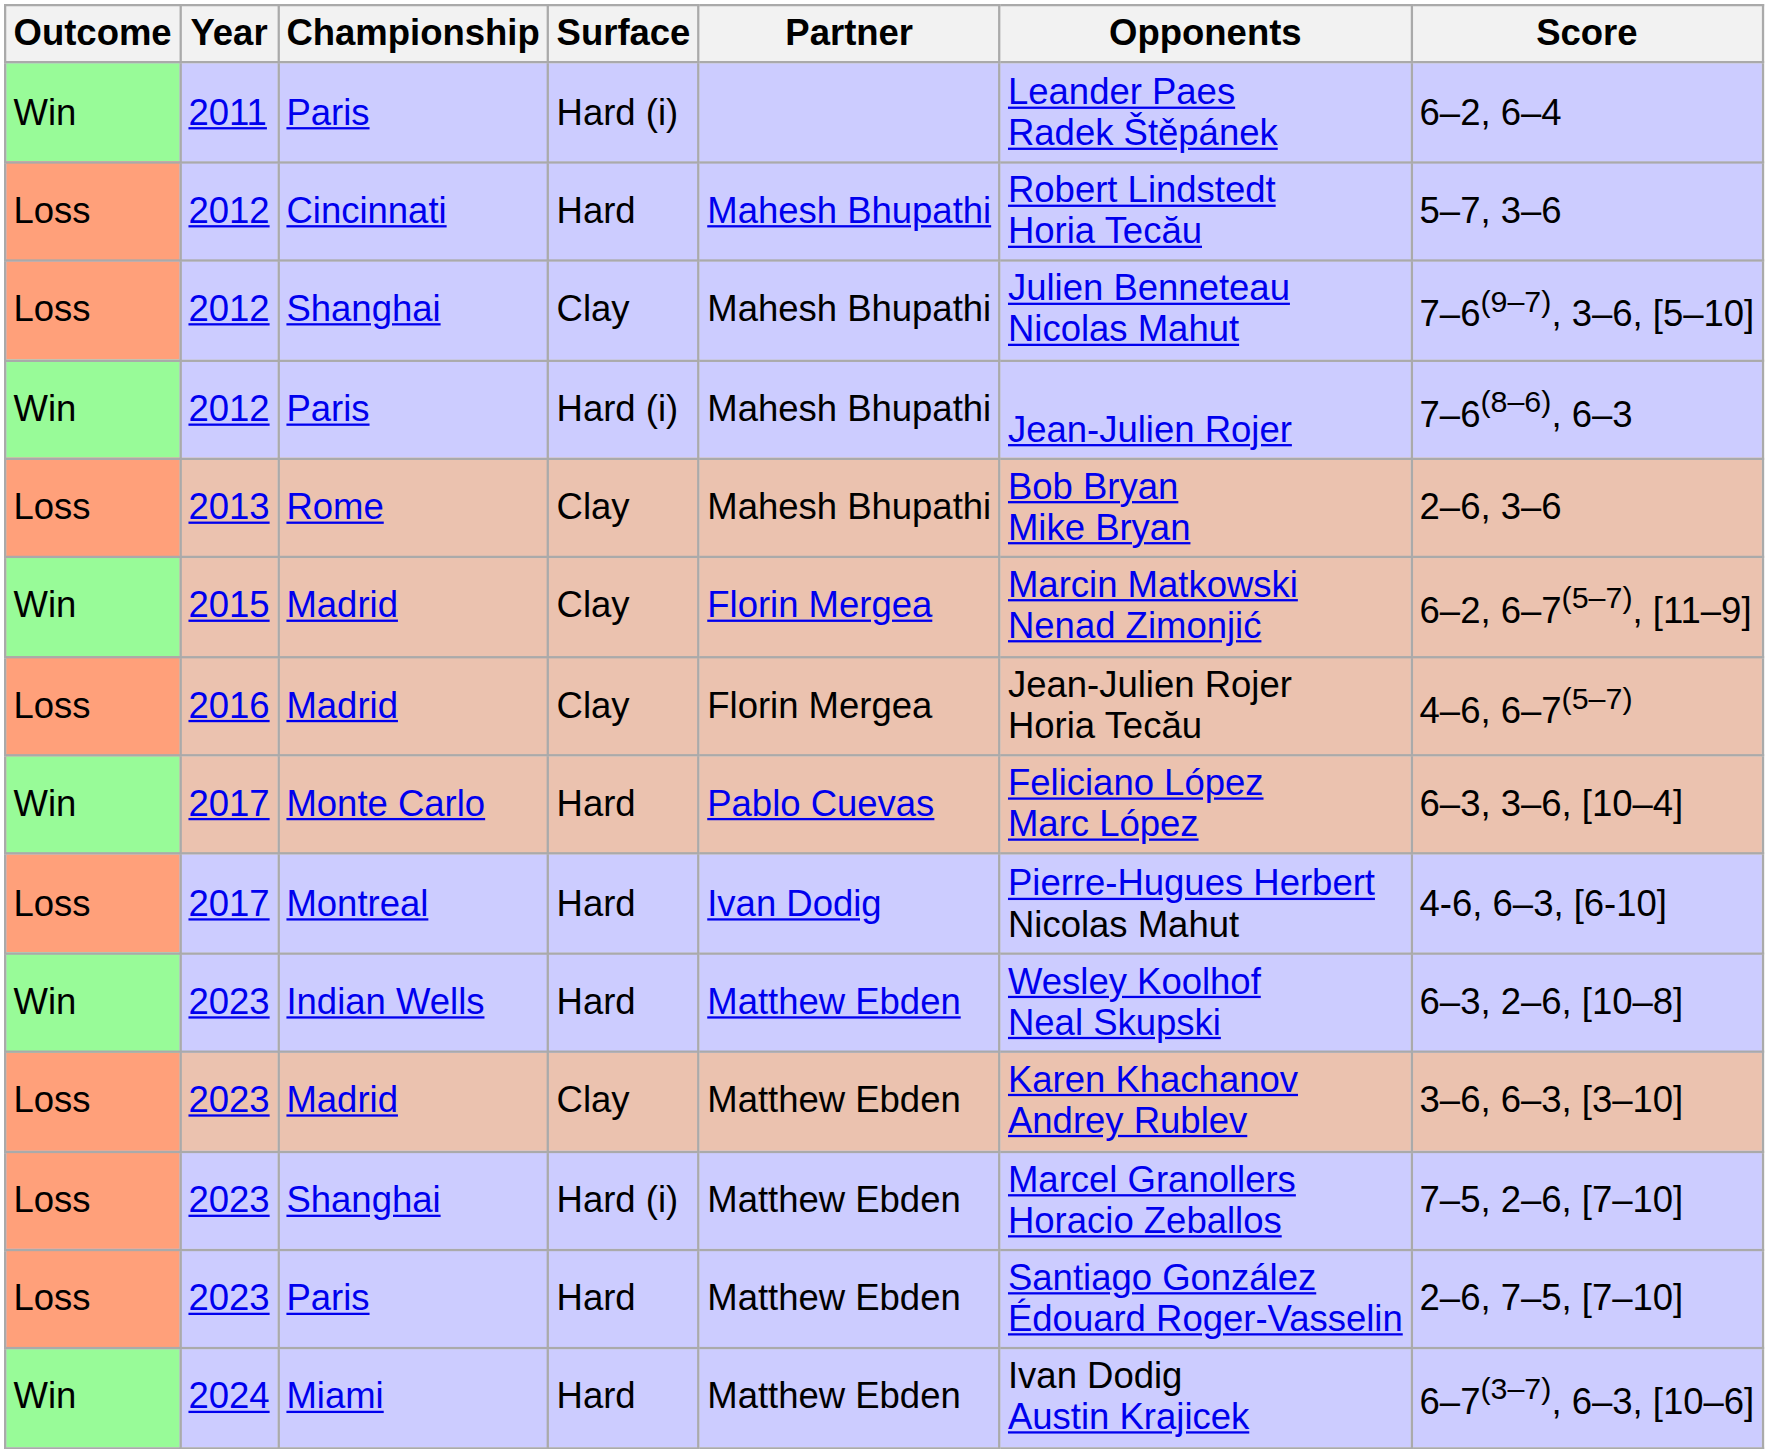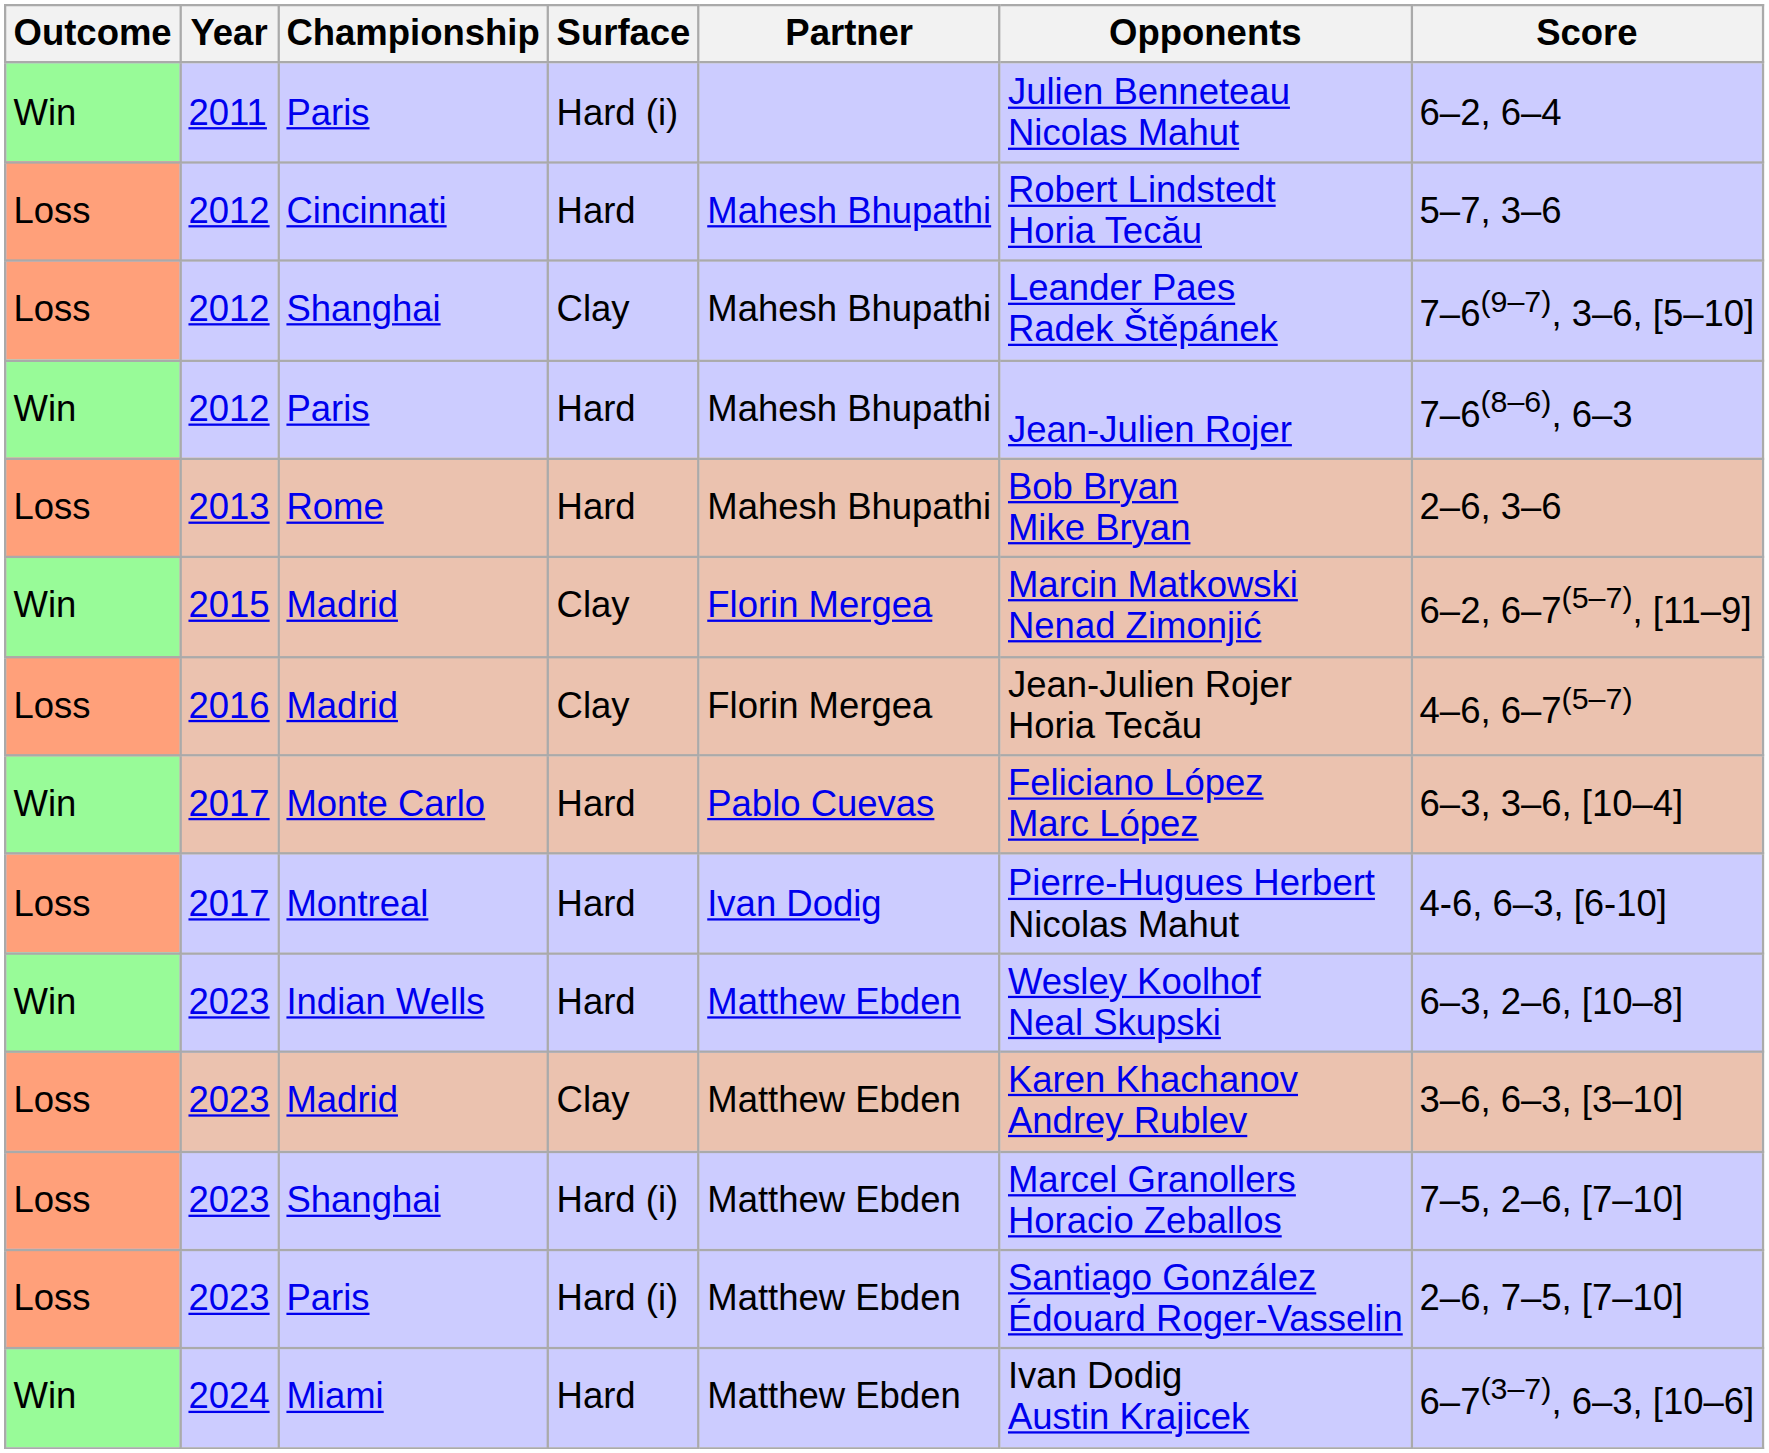 <table class="sortable wikitable">
 <tr>
 <th>Outcome</th>
 <th>Year</th>
 <th>Championship</th>
 <th>Surface</th>
 <th>Partner</th>
 <th>Opponents</th>
 <th class="unsortable">Score</th>
 </tr>
 <tr bgcolor=CCCCFF>
 <td bgcolor=98fb98>Win</td>
 <td><a href='#'>2011</a></td>
 <td><a href='#'>Paris</a></td>
 <td>Hard (i)</td>
 <td></td>
-<td> <a href='#'>Leander Paes</a><br> <a href='#'>Radek Štěpánek</a></td>
+<td> <a href='#'>Julien Benneteau</a><br> <a href='#'>Nicolas Mahut</a></td>
 <td>6–2, 6–4</td>
 </tr>
 <tr bgcolor=CCCCFF>
 <td bgcolor=FFA07A>Loss</td>
 <td><a href='#'>2012</a></td>
 <td><a href='#'>Cincinnati</a></td>
 <td>Hard</td>
 <td> <a href='#'>Mahesh Bhupathi</a></td>
 <td> <a href='#'>Robert Lindstedt</a><br> <a href='#'>Horia Tecău</a></td>
 <td>5–7, 3–6</td>
 </tr>
 <tr bgcolor=CCCCFF>
 <td bgcolor=FFA07A>Loss</td>
 <td><a href='#'>2012</a></td>
 <td><a href='#'>Shanghai</a></td>
 <td>Clay</td>
 <td> Mahesh Bhupathi</td>
-<td> <a href='#'>Julien Benneteau</a><br> <a href='#'>Nicolas Mahut</a></td>
+<td> <a href='#'>Leander Paes</a><br> <a href='#'>Radek Štěpánek</a></td>
 <td>7–6<sup>(9–7)</sup>, 3–6, [5–10]</td>
 </tr>
 <tr bgcolor=CCCCFF>
 <td bgcolor=98fb98>Win</td>
 <td><a href='#'>2012</a></td>
 <td><a href='#'>Paris</a></td>
-<td>Hard (i)</td>
+<td>Hard</td>
 <td> Mahesh Bhupathi</td>
 <td><br> <a href='#'>Jean-Julien Rojer</a></td>
 <td>7–6<sup>(8–6)</sup>, 6–3</td>
 </tr>
 <tr bgcolor=ebc2af>
 <td bgcolor=FFA07A>Loss</td>
 <td><a href='#'>2013</a></td>
 <td><a href='#'>Rome</a></td>
-<td>Clay</td>
+<td>Hard</td>
 <td> Mahesh Bhupathi</td>
 <td> <a href='#'>Bob Bryan</a><br> <a href='#'>Mike Bryan</a></td>
 <td>2–6, 3–6</td>
 </tr>
 <tr bgcolor=ebc2af>
 <td bgcolor=98fb98>Win</td>
 <td><a href='#'>2015</a></td>
 <td><a href='#'>Madrid</a></td>
 <td>Clay</td>
 <td> <a href='#'>Florin Mergea</a></td>
 <td> <a href='#'>Marcin Matkowski</a><br> <a href='#'>Nenad Zimonjić</a></td>
 <td>6–2, 6–7<sup>(5–7)</sup>, [11–9]</td>
 </tr>
 <tr bgcolor=ebc2af>
 <td bgcolor=FFA07A>Loss</td>
 <td><a href='#'>2016</a></td>
 <td><a href='#'>Madrid</a></td>
 <td>Clay</td>
 <td> Florin Mergea</td>
 <td> Jean-Julien Rojer<br> Horia Tecău</td>
 <td>4–6, 6–7<sup>(5–7)</sup></td>
 </tr>
 <tr bgcolor=ebc2af>
 <td bgcolor=98fb98>Win</td>
 <td><a href='#'>2017</a></td>
 <td><a href='#'>Monte Carlo</a></td>
 <td>Hard</td>
 <td> <a href='#'>Pablo Cuevas</a></td>
 <td> <a href='#'>Feliciano López</a><br> <a href='#'>Marc López</a></td>
 <td>6–3, 3–6, [10–4]</td>
 </tr>
 <tr bgcolor=CCCCFF>
 <td bgcolor=FFA07A>Loss</td>
 <td><a href='#'>2017</a></td>
 <td><a href='#'>Montreal</a></td>
 <td>Hard</td>
 <td> <a href='#'>Ivan Dodig</a></td>
 <td> <a href='#'>Pierre-Hugues Herbert</a><br> Nicolas Mahut</td>
 <td>4-6, 6–3, [6-10]</td>
 </tr>
 <tr bgcolor=CCCCFF>
 <td bgcolor=98fb98>Win</td>
 <td><a href='#'>2023</a></td>
 <td><a href='#'>Indian Wells</a></td>
 <td>Hard</td>
 <td> <a href='#'>Matthew Ebden</a></td>
 <td> <a href='#'>Wesley Koolhof</a> <br> <a href='#'>Neal Skupski</a></td>
 <td>6–3, 2–6, [10–8]</td>
 </tr>
 <tr style="background:#EBC2AF">
 <td bgcolor=FFA07A>Loss</td>
 <td><a href='#'>2023</a></td>
 <td><a href='#'>Madrid</a></td>
 <td>Clay</td>
 <td> Matthew Ebden</td>
 <td> <a href='#'>Karen Khachanov</a><br> <a href='#'>Andrey Rublev</a></td>
 <td>3–6, 6–3, [3–10]</td>
 </tr>
 <tr style="background:#CCCCFF">
 <td bgcolor=FFA07A>Loss</td>
 <td><a href='#'>2023</a></td>
 <td><a href='#'>Shanghai</a></td>
 <td>Hard (i)</td>
 <td> Matthew Ebden</td>
 <td> <a href='#'>Marcel Granollers</a> <br> <a href='#'>Horacio Zeballos</a></td>
 <td>7–5, 2–6, [7–10]</td>
 </tr>
 <tr style="background:#CCCCFF">
 <td bgcolor=FFA07A>Loss</td>
 <td><a href='#'>2023</a></td>
 <td><a href='#'>Paris</a></td>
-<td>Hard</td>
+<td>Hard (i)</td>
 <td> Matthew Ebden</td>
 <td> <a href='#'>Santiago González</a><br> <a href='#'>Édouard Roger-Vasselin</a></td>
 <td>2–6, 7–5, [7–10]</td>
 </tr>
 <tr style="background:#CCCCFF">
 <td bgcolor=98fb98>Win</td>
 <td><a href='#'>2024</a></td>
 <td><a href='#'>Miami</a></td>
 <td>Hard</td>
 <td> Matthew Ebden</td>
 <td> Ivan Dodig<br>  <a href='#'>Austin Krajicek</a></td>
 <td>6–7<sup>(3–7)</sup>, 6–3, [10–6]</td>
 </tr>
 </table>
